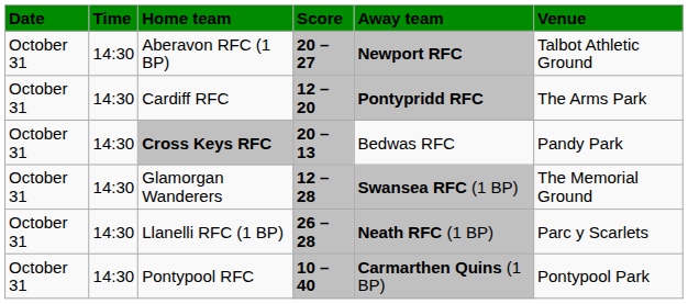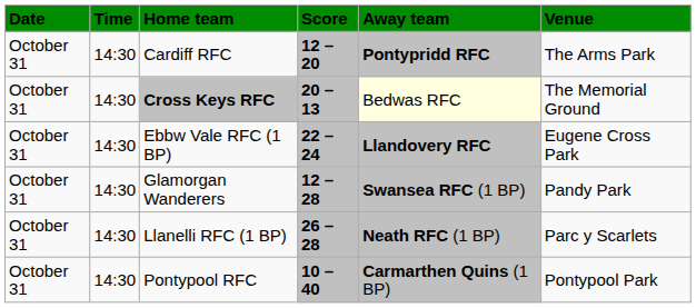 <table class="wikitable" style="margin:0.5em auto; font-size:95%">
 <tr bgcolor="#008B00">
 <td><strong>Date</strong></td>
 <td><strong>Time</strong></td>
 <td><strong>Home team</strong></td>
 <td><strong>Score</strong></td>
 <td><strong>Away team</strong></td>
 <td><strong>Venue</strong></td>
-</tr>
-<tr>
-<td>October 31</td>
-<td>14:30</td>
-<td>Aberavon RFC (1 BP)</td>
-<td bgcolor="silver"><strong>20 – 27</strong></td>
-<td bgcolor="silver"><strong>Newport RFC</strong></td>
-<td>Talbot Athletic Ground</td>
 </tr>
 <tr>
 <td>October 31</td>
 <td>14:30</td>
 <td>Cardiff RFC</td>
 <td bgcolor="silver"><strong>12 – 20</strong></td>
 <td bgcolor="silver"><strong>Pontypridd RFC</strong></td>
 <td>The Arms Park</td>
 </tr>
 <tr>
 <td>October 31</td>
 <td>14:30</td>
 <td bgcolor="silver"><strong>Cross Keys RFC</strong></td>
 <td bgcolor="silver"><strong>20 – 13</strong></td>
-<td>Bedwas RFC</td>
-<td>Pandy Park</td>
+<td style="background: lightyellow;">Bedwas RFC</td>
+<td>The Memorial Ground</td>
+</tr>
+<tr>
+<td>October 31</td>
+<td>14:30</td>
+<td>Ebbw Vale RFC (1 BP)</td>
+<td bgcolor="silver"><strong>22 – 24</strong></td>
+<td bgcolor="silver"><strong>Llandovery RFC</strong></td>
+<td>Eugene Cross Park</td>
 </tr>
 <tr>
 <td>October 31</td>
 <td>14:30</td>
 <td>Glamorgan Wanderers</td>
 <td bgcolor="silver"><strong>12 – 28</strong></td>
 <td bgcolor="silver"><strong>Swansea RFC</strong> (1 BP)</td>
-<td>The Memorial Ground</td>
+<td>Pandy Park</td>
 </tr>
 <tr>
 <td>October 31</td>
 <td>14:30</td>
 <td>Llanelli RFC (1 BP)</td>
 <td bgcolor="silver"><strong>26 – 28</strong></td>
 <td bgcolor="silver"><strong>Neath RFC</strong> (1 BP)</td>
 <td>Parc y Scarlets</td>
 </tr>
 <tr>
 <td>October 31</td>
 <td>14:30</td>
 <td>Pontypool RFC</td>
 <td bgcolor="silver"><strong>10 – 40</strong></td>
 <td bgcolor="silver"><strong>Carmarthen Quins</strong> (1 BP)</td>
 <td>Pontypool Park</td>
 </tr>
 </table>
